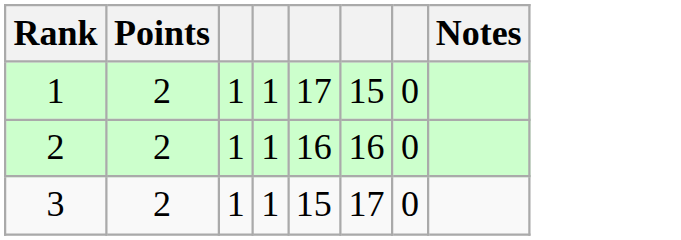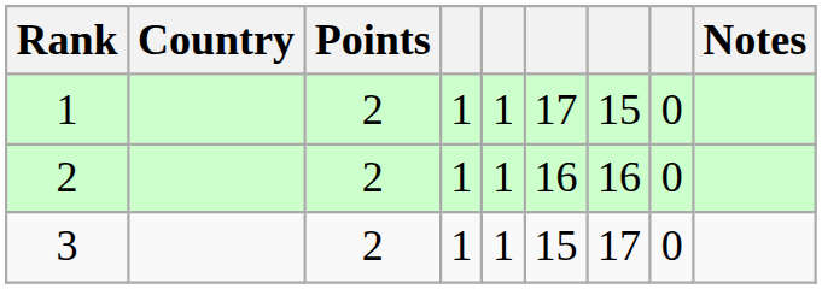 <table class="wikitable sortable" style="text-align: center;">
 <tr>
 <th>Rank</th>
+<th>Country</th>
 <th>Points</th>
 <th></th>
 <th></th>
 <th></th>
 <th></th>
 <th></th>
 <th>Notes</th>
 </tr>
 <tr style="background:#cfc;">
 <td>1</td>
+<td align=left></td>
 <td>2</td>
 <td>1</td>
 <td>1</td>
 <td>17</td>
 <td>15</td>
 <td>0</td>
 <td></td>
 </tr>
 <tr style="background:#cfc;">
 <td>2</td>
+<td align=left></td>
 <td>2</td>
 <td>1</td>
 <td>1</td>
 <td>16</td>
 <td>16</td>
 <td>0</td>
 <td></td>
 </tr>
 <tr>
 <td>3</td>
+<td align=left></td>
 <td>2</td>
 <td>1</td>
 <td>1</td>
 <td>15</td>
 <td>17</td>
 <td>0</td>
 <td></td>
 </tr>
 </table>
